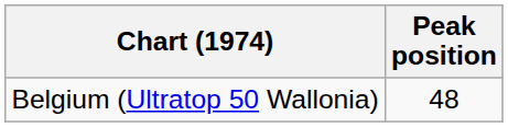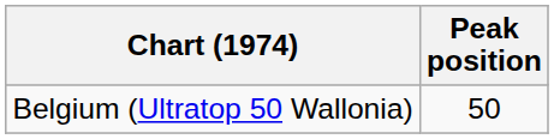 <table class="wikitable">
 <tr>
 <th align="left">Chart (1974)</th>
 <th align="center">Peak<br>position</th>
 </tr>
 <tr>
 <td align="left">Belgium (<a href='#'>Ultratop 50</a> Wallonia)</td>
-<td align="center">48</td>
+<td align="center">50</td>
 </tr>
 </table>
